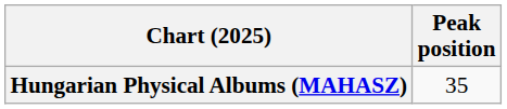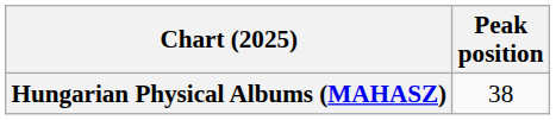 <table class="wikitable sortable plainrowheaders" style="text-align:center">
 <tr>
 <th scope="col">Chart (2025)</th>
 <th scope="col">Peak<br>position</th>
 </tr>
 <tr>
 <th scope="row">Hungarian Physical Albums (<a href='#'>MAHASZ</a>)</th>
-<td>35</td>
+<td>38</td>
 </tr>
 </table>
